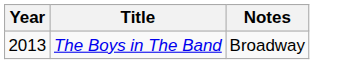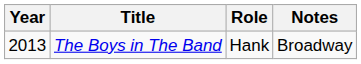 <table class="wikitable">
 <tr>
 <th>Year</th>
 <th>Title</th>
+<th>Role</th>
 <th>Notes</th>
 </tr>
 <tr>
 <td>2013</td>
 <td><em><a href='#'>The Boys in The Band</a></em></td>
+<td>Hank</td>
 <td>Broadway</td>
 </tr>
 </table>
